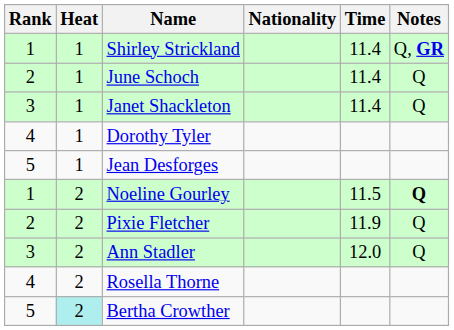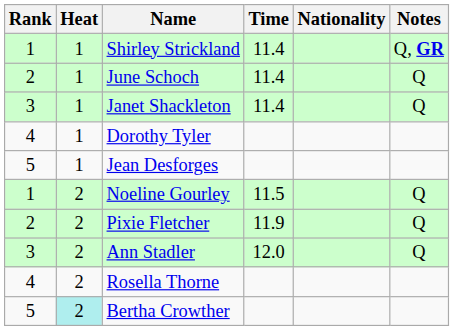 <table class="wikitable sortable" style="text-align:center">
 <tr>
 <th>Rank</th>
 <th>Heat</th>
 <th>Name</th>
+<th>Time</th>
 <th>Nationality</th>
-<th>Time</th>
 <th>Notes</th>
 </tr>
 <tr bgcolor=ccffcc>
 <td>1</td>
 <td>1</td>
 <td align=left><a href='#'>Shirley Strickland</a></td>
+<td>11.4</td>
 <td align=left></td>
-<td>11.4</td>
 <td>Q, <strong><a href='#'>GR</a></strong></td>
 </tr>
 <tr bgcolor=ccffcc>
 <td>2</td>
 <td>1</td>
 <td align=left><a href='#'>June Schoch</a></td>
+<td>11.4</td>
 <td align=left></td>
-<td>11.4</td>
 <td>Q</td>
 </tr>
 <tr bgcolor=ccffcc>
 <td>3</td>
 <td>1</td>
 <td align=left><a href='#'>Janet Shackleton</a></td>
+<td>11.4</td>
 <td align=left></td>
-<td>11.4</td>
 <td>Q</td>
 </tr>
 <tr>
 <td>4</td>
 <td>1</td>
 <td align=left><a href='#'>Dorothy Tyler</a></td>
+<td></td>
 <td align=left></td>
-<td></td>
 <td></td>
 </tr>
 <tr>
 <td>5</td>
 <td>1</td>
 <td align=left><a href='#'>Jean Desforges</a></td>
+<td></td>
 <td align=left></td>
-<td></td>
 <td></td>
 </tr>
 <tr bgcolor=ccffcc>
 <td>1</td>
 <td>2</td>
 <td align=left><a href='#'>Noeline Gourley</a></td>
+<td>11.5</td>
 <td align=left></td>
-<td>11.5</td>
-<td><strong>Q</strong></td>
+<td>Q</td>
 </tr>
 <tr bgcolor=ccffcc>
 <td>2</td>
 <td>2</td>
 <td align=left><a href='#'>Pixie Fletcher</a></td>
+<td>11.9</td>
 <td align=left></td>
-<td>11.9</td>
 <td>Q</td>
 </tr>
 <tr bgcolor=ccffcc>
 <td>3</td>
 <td>2</td>
 <td align=left><a href='#'>Ann Stadler</a></td>
+<td>12.0</td>
 <td align=left></td>
-<td>12.0</td>
 <td>Q</td>
 </tr>
 <tr>
 <td>4</td>
 <td>2</td>
 <td align=left><a href='#'>Rosella Thorne</a></td>
+<td></td>
 <td align=left></td>
-<td></td>
 <td></td>
 </tr>
 <tr>
 <td>5</td>
 <td style="background: paleturquoise;">2</td>
 <td align=left><a href='#'>Bertha Crowther</a></td>
+<td></td>
 <td align=left></td>
-<td></td>
 <td></td>
 </tr>
 </table>
